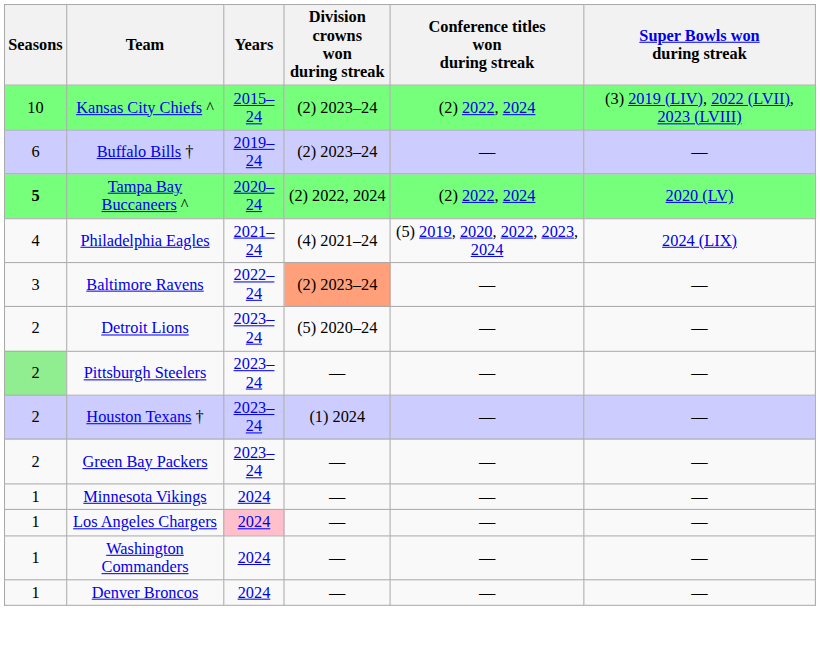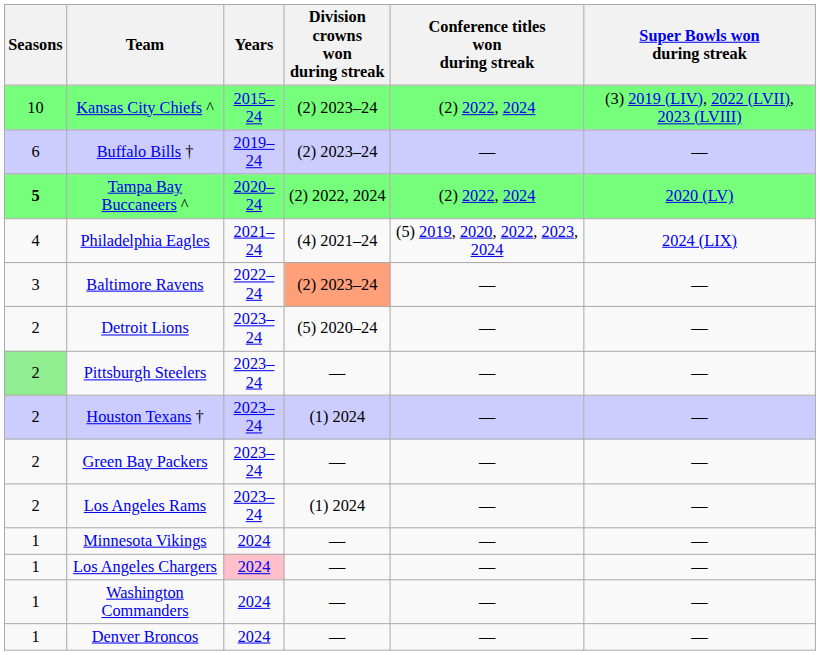 <table class="wikitable" style="text-align:center" width=90%>
 <tr>
 <th>Seasons</th>
 <th>Team</th>
 <th>Years</th>
 <th>Division crowns<br> won<br> during streak</th>
 <th>Conference titles<br> won<br> during streak</th>
 <th><a href='#'>Super Bowls won</a> <br>during streak</th>
 </tr>
 <tr bgcolor="#76FF7A">
 <td>10</td>
 <td><a href='#'>Kansas City Chiefs</a> ^</td>
 <td><a href='#'>2015–24</a></td>
 <td>(2) 2023–24</td>
 <td>(2) <a href='#'>2022</a>, <a href='#'>2024</a></td>
 <td>(3) <a href='#'>2019 (LIV)</a>, <a href='#'>2022 (LVII)</a>, <a href='#'>2023 (LVIII)</a></td>
 </tr>
 <tr bgcolor="#CCCCFF">
 <td>6</td>
 <td><a href='#'>Buffalo Bills</a> †</td>
 <td><a href='#'>2019–24</a></td>
 <td>(2) 2023–24</td>
 <td>—</td>
 <td>—</td>
 </tr>
 <tr bgcolor="#76FF7A">
 <td><strong>5</strong></td>
 <td><a href='#'>Tampa Bay Buccaneers</a> ^</td>
 <td><a href='#'>2020–24</a></td>
 <td>(2) 2022, 2024</td>
 <td>(2) <a href='#'>2022</a>, <a href='#'>2024</a></td>
 <td><a href='#'>2020 (LV)</a></td>
 </tr>
 <tr>
 <td>4</td>
 <td><a href='#'>Philadelphia Eagles</a></td>
 <td><a href='#'>2021–24</a></td>
 <td>(4) 2021–24</td>
 <td>(5) <a href='#'>2019</a>, <a href='#'>2020</a>, <a href='#'>2022</a>, <a href='#'>2023</a>, <a href='#'>2024</a></td>
 <td><a href='#'>2024 (LIX)</a></td>
 </tr>
 <tr>
 <td>3</td>
 <td><a href='#'>Baltimore Ravens</a></td>
 <td><a href='#'>2022–24</a></td>
 <td style="background: lightsalmon;">(2) 2023–24</td>
 <td>—</td>
 <td>—</td>
 </tr>
 <tr>
 <td>2</td>
 <td><a href='#'>Detroit Lions</a></td>
 <td><a href='#'>2023–24</a></td>
 <td>(5) 2020–24</td>
 <td>—</td>
 <td>—</td>
 </tr>
 <tr>
 <td style="background: lightgreen;">2</td>
 <td><a href='#'>Pittsburgh Steelers</a></td>
 <td><a href='#'>2023–24</a></td>
 <td>—</td>
 <td>—</td>
 <td>—</td>
 </tr>
 <tr bgcolor="#CCCCFF">
 <td>2</td>
 <td><a href='#'>Houston Texans</a> †</td>
 <td><a href='#'>2023–24</a></td>
 <td>(1) 2024</td>
 <td>—</td>
 <td>—</td>
 </tr>
 <tr>
 <td>2</td>
 <td><a href='#'>Green Bay Packers</a></td>
 <td><a href='#'>2023–24</a></td>
 <td>—</td>
 <td>—</td>
 <td>—</td>
 </tr>
 <tr>
+<td>2</td>
+<td><a href='#'>Los Angeles Rams</a></td>
+<td><a href='#'>2023–24</a></td>
+<td>(1) 2024</td>
+<td>—</td>
+<td>—</td>
+</tr>
+<tr>
 <td>1</td>
 <td><a href='#'>Minnesota Vikings</a></td>
 <td><a href='#'>2024</a></td>
 <td>—</td>
 <td>—</td>
 <td>—</td>
 </tr>
 <tr>
 <td>1</td>
 <td><a href='#'>Los Angeles Chargers</a></td>
 <td style="background: pink;"><a href='#'>2024</a></td>
 <td>—</td>
 <td>—</td>
 <td>—</td>
 </tr>
 <tr>
 <td>1</td>
 <td><a href='#'>Washington Commanders</a></td>
 <td><a href='#'>2024</a></td>
 <td>—</td>
 <td>—</td>
 <td>—</td>
 </tr>
 <tr>
 <td>1</td>
 <td><a href='#'>Denver Broncos</a></td>
 <td><a href='#'>2024</a></td>
 <td>—</td>
 <td>—</td>
 <td>—</td>
 </tr>
 </table>
